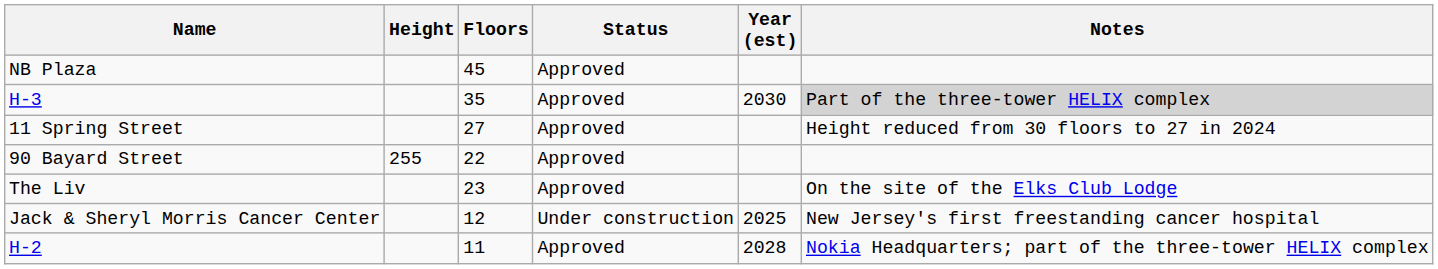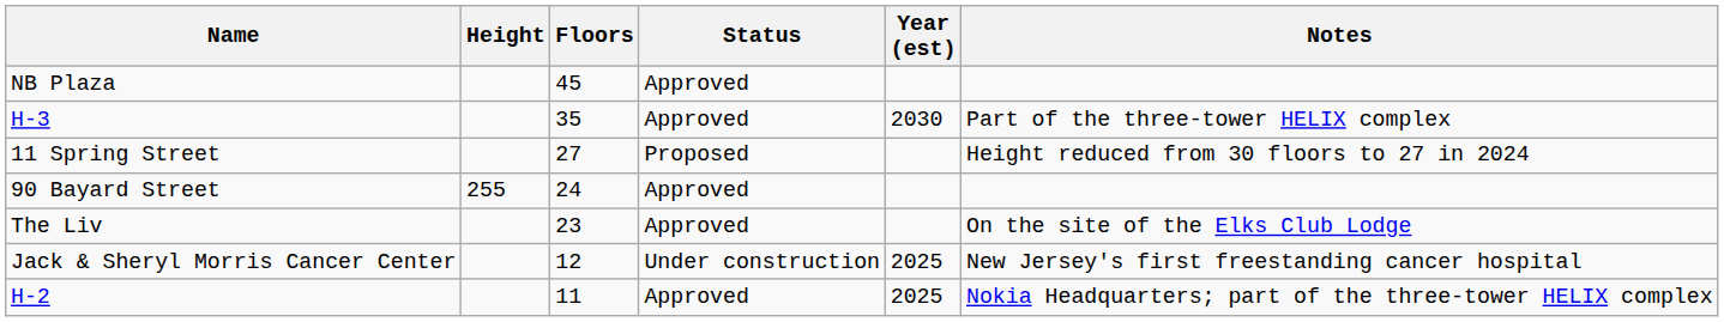 <table class="wikitable">
 <tr>
 <th>Name</th>
 <th>Height</th>
 <th>Floors</th>
 <th>Status</th>
 <th>Year<br>(est)</th>
 <th>Notes</th>
 </tr>
 <tr>
 <td>NB Plaza</td>
 <td></td>
 <td>45</td>
 <td>Approved</td>
 <td></td>
 <td></td>
 </tr>
 <tr>
 <td><a href='#'>H-3</a></td>
 <td></td>
 <td>35</td>
 <td>Approved</td>
 <td>2030</td>
-<td style="background: lightgrey;">Part of the three-tower <a href='#'>HELIX</a> complex</td>
+<td>Part of the three-tower <a href='#'>HELIX</a> complex</td>
 </tr>
 <tr>
 <td>11 Spring Street</td>
 <td></td>
 <td>27</td>
-<td>Approved</td>
+<td>Proposed</td>
 <td></td>
 <td>Height reduced from 30 floors to 27 in 2024</td>
 </tr>
 <tr>
 <td>90 Bayard Street</td>
 <td>255</td>
-<td>22</td>
+<td>24</td>
 <td>Approved</td>
 <td></td>
 <td></td>
 </tr>
 <tr>
 <td>The Liv</td>
 <td></td>
 <td>23</td>
 <td>Approved</td>
 <td></td>
 <td>On the site of the <a href='#'>Elks Club Lodge</a></td>
 </tr>
 <tr>
 <td>Jack & Sheryl Morris Cancer Center</td>
 <td></td>
 <td>12</td>
 <td>Under construction</td>
 <td>2025</td>
 <td>New Jersey's first freestanding cancer hospital</td>
 </tr>
 <tr>
 <td><a href='#'>H-2</a></td>
 <td></td>
 <td>11</td>
 <td>Approved</td>
-<td>2028</td>
+<td>2025</td>
 <td><a href='#'>Nokia</a> Headquarters; part of the three-tower <a href='#'>HELIX</a> complex</td>
 </tr>
 </table>
